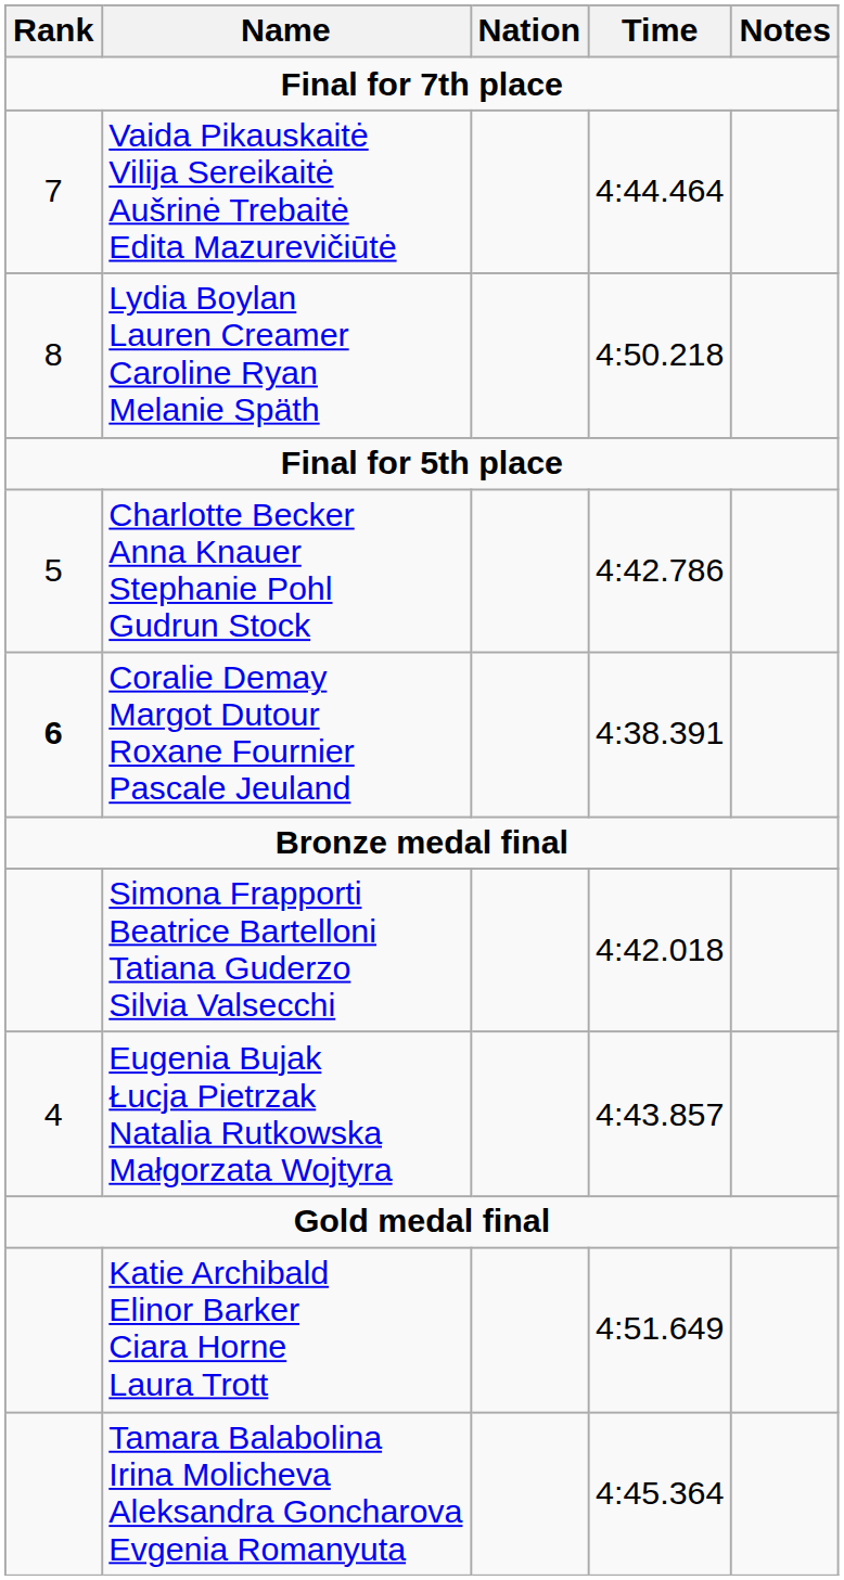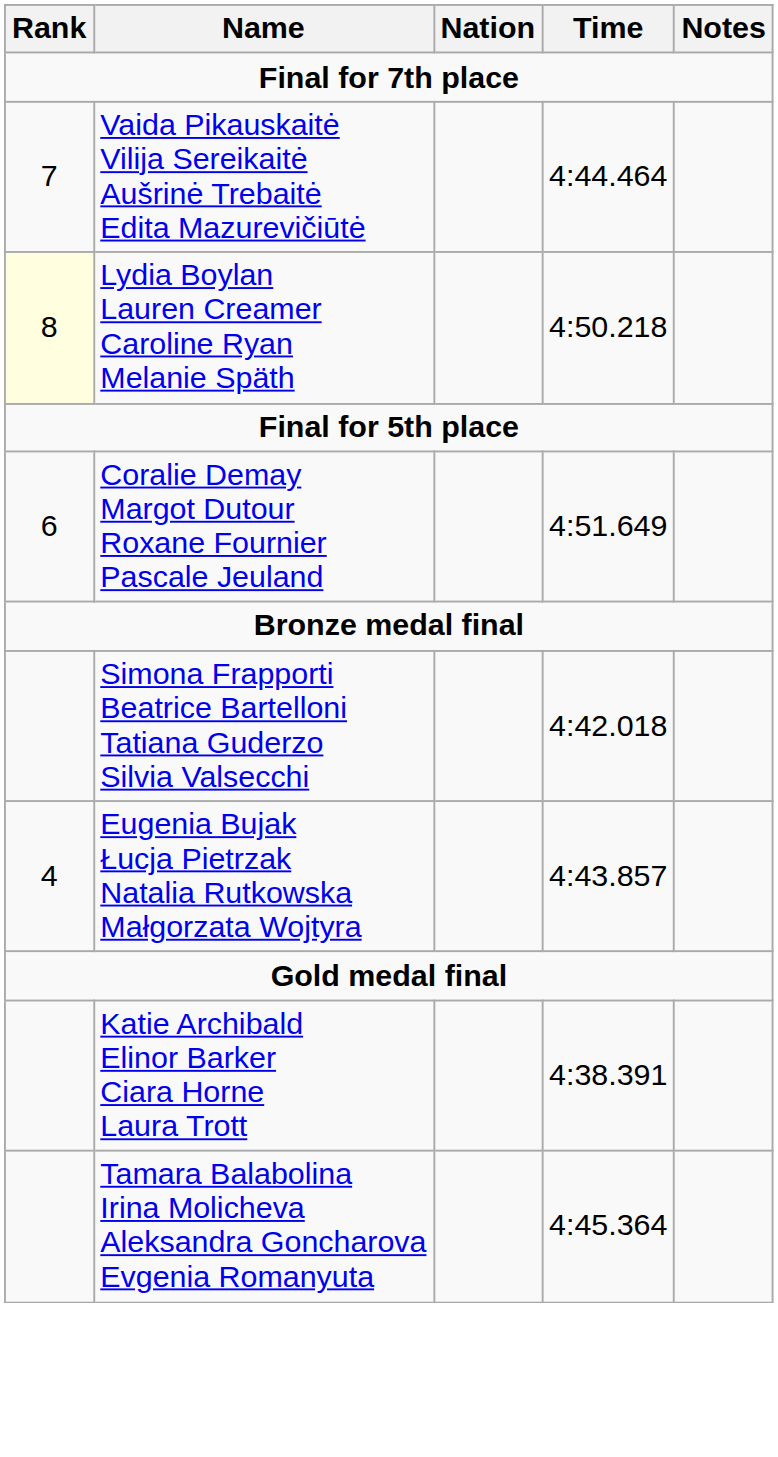 <table class="wikitable" style="text-align:center">
 <tr>
 <th>Rank</th>
 <th>Name</th>
 <th>Nation</th>
 <th>Time</th>
 <th>Notes</th>
 </tr>
 <tr>
 <td colspan=5><strong>Final for 7th place</strong></td>
 </tr>
 <tr>
 <td>7</td>
 <td align=left><a href='#'>Vaida Pikauskaitė</a><br><a href='#'>Vilija Sereikaitė</a><br><a href='#'>Aušrinė Trebaitė</a><br><a href='#'>Edita Mazurevičiūtė</a></td>
 <td align=left></td>
 <td>4:44.464</td>
 <td></td>
 </tr>
 <tr>
-<td>8</td>
+<td style="background: lightyellow;">8</td>
 <td align=left><a href='#'>Lydia Boylan</a><br><a href='#'>Lauren Creamer</a><br><a href='#'>Caroline Ryan</a><br><a href='#'>Melanie Späth</a></td>
 <td align=left></td>
 <td>4:50.218</td>
 <td></td>
 </tr>
 <tr>
 <td colspan=5><strong>Final for 5th place</strong></td>
 </tr>
 <tr>
-<td>5</td>
-<td align=left><a href='#'>Charlotte Becker</a><br><a href='#'>Anna Knauer</a><br><a href='#'>Stephanie Pohl</a><br><a href='#'>Gudrun Stock</a></td>
-<td align=left></td>
-<td>4:42.786</td>
-<td></td>
-</tr>
-<tr>
-<td><strong>6</strong></td>
+<td>6</td>
 <td align=left><a href='#'>Coralie Demay</a><br><a href='#'>Margot Dutour</a><br><a href='#'>Roxane Fournier</a><br><a href='#'>Pascale Jeuland</a></td>
 <td align=left></td>
-<td>4:38.391</td>
+<td>4:51.649</td>
 <td></td>
 </tr>
 <tr>
 <td colspan=5><strong>Bronze medal final</strong></td>
 </tr>
 <tr>
 <td></td>
 <td align=left><a href='#'>Simona Frapporti</a><br><a href='#'>Beatrice Bartelloni</a><br><a href='#'>Tatiana Guderzo</a><br><a href='#'>Silvia Valsecchi</a></td>
 <td align=left></td>
 <td>4:42.018</td>
 <td></td>
 </tr>
 <tr>
 <td>4</td>
 <td align=left><a href='#'>Eugenia Bujak</a><br><a href='#'>Łucja Pietrzak</a><br><a href='#'>Natalia Rutkowska</a><br><a href='#'>Małgorzata Wojtyra</a></td>
 <td align=left></td>
 <td>4:43.857</td>
 <td></td>
 </tr>
 <tr>
 <td colspan=5><strong>Gold medal final</strong></td>
 </tr>
 <tr>
 <td></td>
 <td align=left><a href='#'>Katie Archibald</a><br><a href='#'>Elinor Barker</a><br><a href='#'>Ciara Horne</a><br><a href='#'>Laura Trott</a></td>
 <td align=left></td>
-<td>4:51.649</td>
+<td>4:38.391</td>
 <td></td>
 </tr>
 <tr>
 <td></td>
 <td align=left><a href='#'>Tamara Balabolina</a><br><a href='#'>Irina Molicheva</a><br><a href='#'>Aleksandra Goncharova</a><br><a href='#'>Evgenia Romanyuta</a></td>
 <td align=left></td>
 <td>4:45.364</td>
 <td></td>
 </tr>
 </table>
